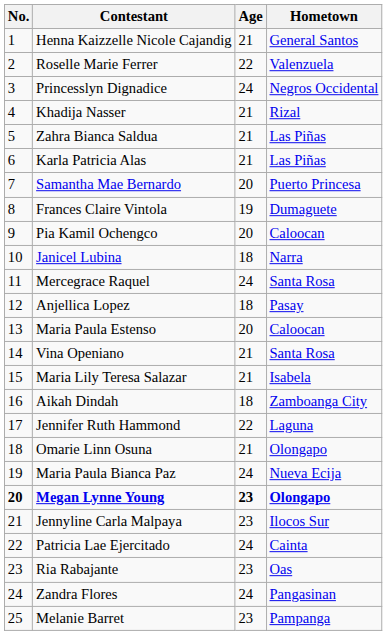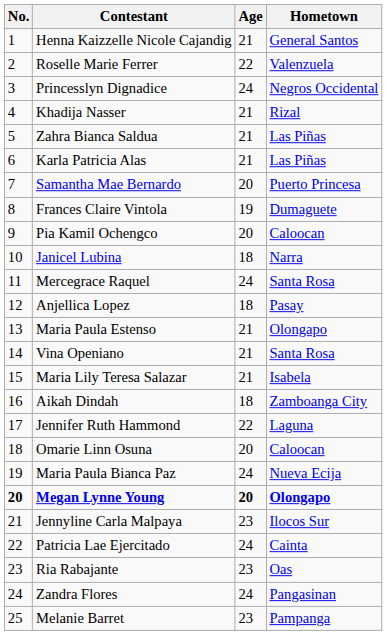 <table class="wikitable sortable" style="font-size: 95%;">
 <tr>
 <th>No.</th>
 <th>Contestant</th>
 <th>Age</th>
 <th>Hometown</th>
 </tr>
 <tr>
 <td>1</td>
 <td>Henna Kaizzelle Nicole Cajandig</td>
 <td>21</td>
 <td><a href='#'>General Santos</a></td>
 </tr>
 <tr>
 <td>2</td>
 <td>Roselle Marie Ferrer</td>
 <td>22</td>
 <td><a href='#'>Valenzuela</a></td>
 </tr>
 <tr>
 <td>3</td>
 <td>Princesslyn Dignadice</td>
 <td>24</td>
 <td><a href='#'>Negros Occidental</a></td>
 </tr>
 <tr>
 <td>4</td>
 <td>Khadija Nasser</td>
 <td>21</td>
 <td><a href='#'>Rizal</a></td>
 </tr>
 <tr>
 <td>5</td>
 <td>Zahra Bianca Saldua</td>
 <td>21</td>
 <td><a href='#'>Las Piñas</a></td>
 </tr>
 <tr>
 <td>6</td>
 <td>Karla Patricia Alas</td>
 <td>21</td>
 <td><a href='#'>Las Piñas</a></td>
 </tr>
 <tr>
 <td>7</td>
 <td><a href='#'>Samantha Mae Bernardo</a></td>
 <td>20</td>
 <td><a href='#'>Puerto Princesa</a></td>
 </tr>
 <tr>
 <td>8</td>
 <td>Frances Claire Vintola</td>
 <td>19</td>
 <td><a href='#'>Dumaguete</a></td>
 </tr>
 <tr>
 <td>9</td>
 <td>Pia Kamil Ochengco</td>
 <td>20</td>
 <td><a href='#'>Caloocan</a></td>
 </tr>
 <tr>
 <td>10</td>
 <td><a href='#'>Janicel Lubina</a></td>
 <td>18</td>
 <td><a href='#'>Narra</a></td>
 </tr>
 <tr>
 <td>11</td>
 <td>Mercegrace Raquel</td>
 <td>24</td>
 <td><a href='#'>Santa Rosa</a></td>
 </tr>
 <tr>
 <td>12</td>
 <td>Anjellica Lopez</td>
 <td>18</td>
 <td><a href='#'>Pasay</a></td>
 </tr>
 <tr>
 <td>13</td>
 <td>Maria Paula Estenso</td>
-<td>20</td>
-<td><a href='#'>Caloocan</a></td>
+<td>21</td>
+<td><a href='#'>Olongapo</a></td>
 </tr>
 <tr>
 <td>14</td>
 <td>Vina Openiano</td>
 <td>21</td>
 <td><a href='#'>Santa Rosa</a></td>
 </tr>
 <tr>
 <td>15</td>
 <td>Maria Lily Teresa Salazar</td>
 <td>21</td>
 <td><a href='#'>Isabela</a></td>
 </tr>
 <tr>
 <td>16</td>
 <td>Aikah Dindah</td>
 <td>18</td>
 <td><a href='#'>Zamboanga City</a></td>
 </tr>
 <tr>
 <td>17</td>
 <td>Jennifer Ruth Hammond</td>
 <td>22</td>
 <td><a href='#'>Laguna</a></td>
 </tr>
 <tr>
 <td>18</td>
 <td>Omarie Linn Osuna</td>
-<td>21</td>
-<td><a href='#'>Olongapo</a></td>
+<td>20</td>
+<td><a href='#'>Caloocan</a></td>
 </tr>
 <tr>
 <td>19</td>
 <td>Maria Paula Bianca Paz</td>
 <td>24</td>
 <td><a href='#'>Nueva Ecija</a></td>
 </tr>
 <tr>
 <td><strong>20</strong></td>
 <td><strong><a href='#'>Megan Lynne Young</a></strong> </td>
-<td><strong>23</strong></td>
+<td><strong>20</strong></td>
 <td><strong><a href='#'>Olongapo</a></strong></td>
 </tr>
 <tr>
 <td>21</td>
 <td>Jennyline Carla Malpaya</td>
 <td>23</td>
 <td><a href='#'>Ilocos Sur</a></td>
 </tr>
 <tr>
 <td>22</td>
 <td>Patricia Lae Ejercitado</td>
 <td>24</td>
 <td><a href='#'>Cainta</a></td>
 </tr>
 <tr>
 <td>23</td>
 <td>Ria Rabajante</td>
 <td>23</td>
 <td><a href='#'>Oas</a></td>
 </tr>
 <tr>
 <td>24</td>
 <td>Zandra Flores</td>
 <td>24</td>
 <td><a href='#'>Pangasinan</a></td>
 </tr>
 <tr>
 <td>25</td>
 <td>Melanie Barret</td>
 <td>23</td>
 <td><a href='#'>Pampanga</a></td>
 </tr>
 </table>
